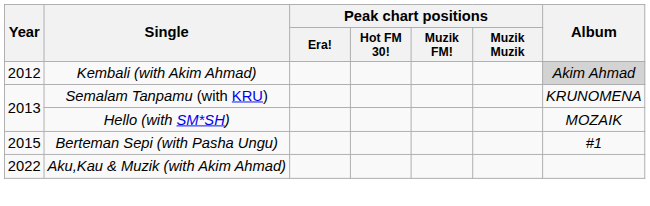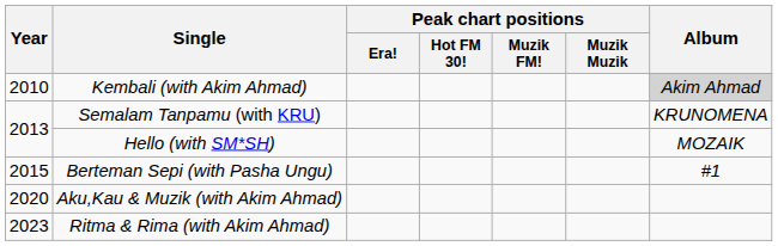 <table class="wikitable" style="text-align:center;">
 <tr>
 <th rowspan="2">Year</th>
 <th rowspan="2">Single</th>
 <th colspan="4">Peak chart positions</th>
 <th rowspan="2">Album</th>
 </tr>
 <tr style="font-size:smaller;">
 <th width="60">Era!</th>
 <th width="60">Hot FM 30!</th>
 <th width="60">Muzik FM!</th>
 <th width="70">Muzik Muzik</th>
 </tr>
 <tr align="left">
-<td rowspan=1>2012</td>
+<td rowspan=1>2010</td>
 <td align="center"><em>Kembali (with Akim Ahmad)</em></td>
 <td></td>
 <td></td>
 <td></td>
 <td></td>
 <td align="center" style="background: lightgrey;"><em>Akim Ahmad</em></td>
 </tr>
 <tr align="left">
 <td rowspan="2">2013</td>
 <td align="center"><em>Semalam Tanpamu</em> (with <a href='#'>KRU</a>)</td>
 <td></td>
 <td></td>
 <td></td>
 <td></td>
 <td align="center"><em>KRUNOMENA</em></td>
 </tr>
 <tr align="left">
 <td align="center"><em>Hello (with <a href='#'>SM*SH</a>)</em></td>
 <td></td>
 <td></td>
 <td></td>
 <td></td>
 <td align="center"><em>MOZAIK</em></td>
 </tr>
 <tr align="left">
 <td rowspan=1>2015</td>
 <td align="center"><em>Berteman Sepi (with Pasha Ungu)</em></td>
 <td></td>
 <td></td>
 <td></td>
 <td></td>
 <td align="center"><em>#1</em></td>
 </tr>
 <tr align="left">
-<td rowspan=1>2022</td>
+<td rowspan=1>2020</td>
 <td align="center"><em>Aku,Kau & Muzik (with Akim Ahmad)</em></td>
 <td></td>
 <td></td>
 <td></td>
 <td></td>
 <td align="center"></td>
 </tr>
+<tr align="left">
+<td rowspan=1>2023</td>
+<td align="center"><em>Ritma & Rima (with Akim Ahmad)</em></td>
+<td></td>
+<td></td>
+<td></td>
+<td></td>
+<td align="center"></td>
+</tr>
 </table>
